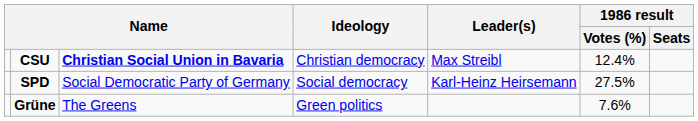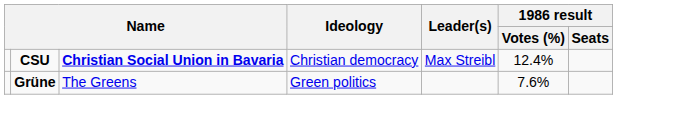 <table class="wikitable">
 <tr>
 <th rowspan=2 colspan=3>Name</th>
 <th rowspan=2>Ideology</th>
 <th rowspan=2>Leader(s)</th>
 <th colspan=2>1986 result</th>
 </tr>
 <tr>
 <th>Votes (%)</th>
 <th>Seats</th>
 </tr>
 <tr>
 <td bgcolor=></td>
 <td align=center><strong>CSU</strong></td>
 <td><strong><a href='#'>Christian Social Union in Bavaria</a><br></strong></td>
 <td><a href='#'>Christian democracy</a></td>
 <td><a href='#'>Max Streibl</a></td>
 <td align=center>12.4%</td>
 <td></td>
 </tr>
 <tr>
 <td bgcolor=></td>
-<td align=center><strong>SPD</strong></td>
-<td><a href='#'>Social Democratic Party of Germany</a><br></td>
-<td><a href='#'>Social democracy</a></td>
-<td><a href='#'>Karl-Heinz Heirsemann</a></td>
-<td align=center>27.5%</td>
-<td></td>
-</tr>
-<tr>
-<td bgcolor=></td>
 <td align=center><strong>Grüne</strong></td>
 <td><a href='#'>The Greens</a><br></td>
 <td><a href='#'>Green politics</a></td>
 <td></td>
 <td align=center>7.6%</td>
 <td></td>
 </tr>
 </table>
